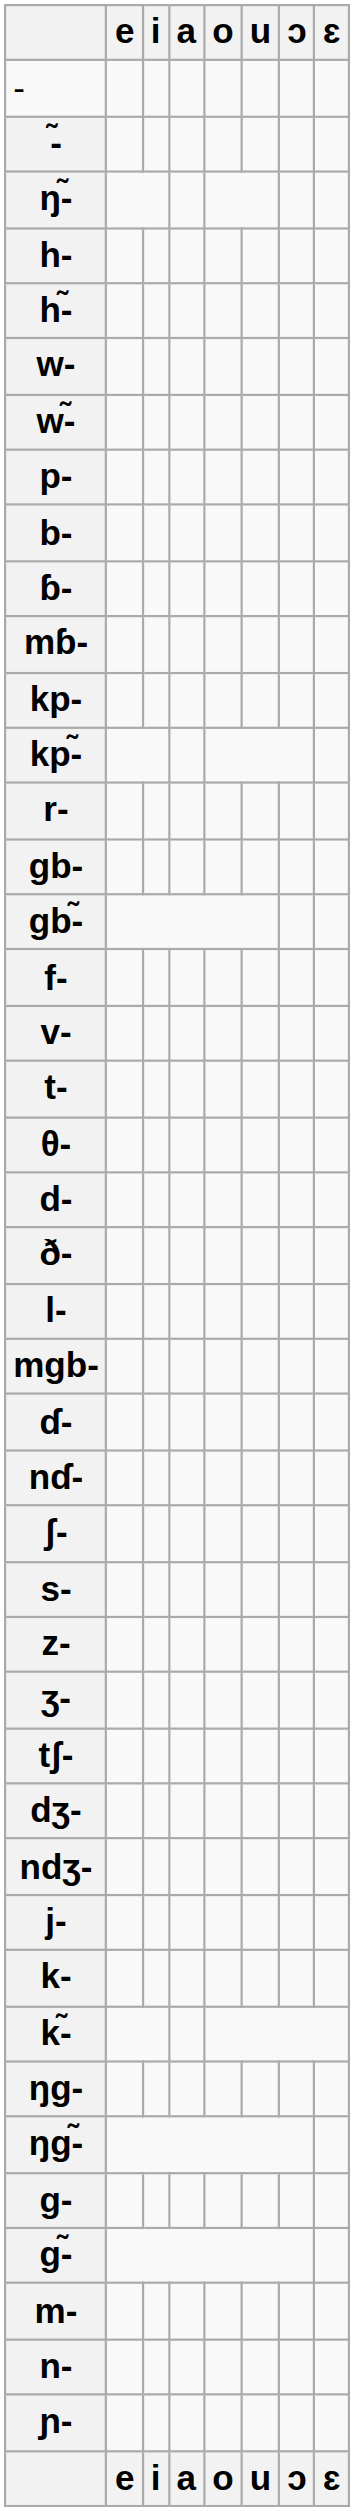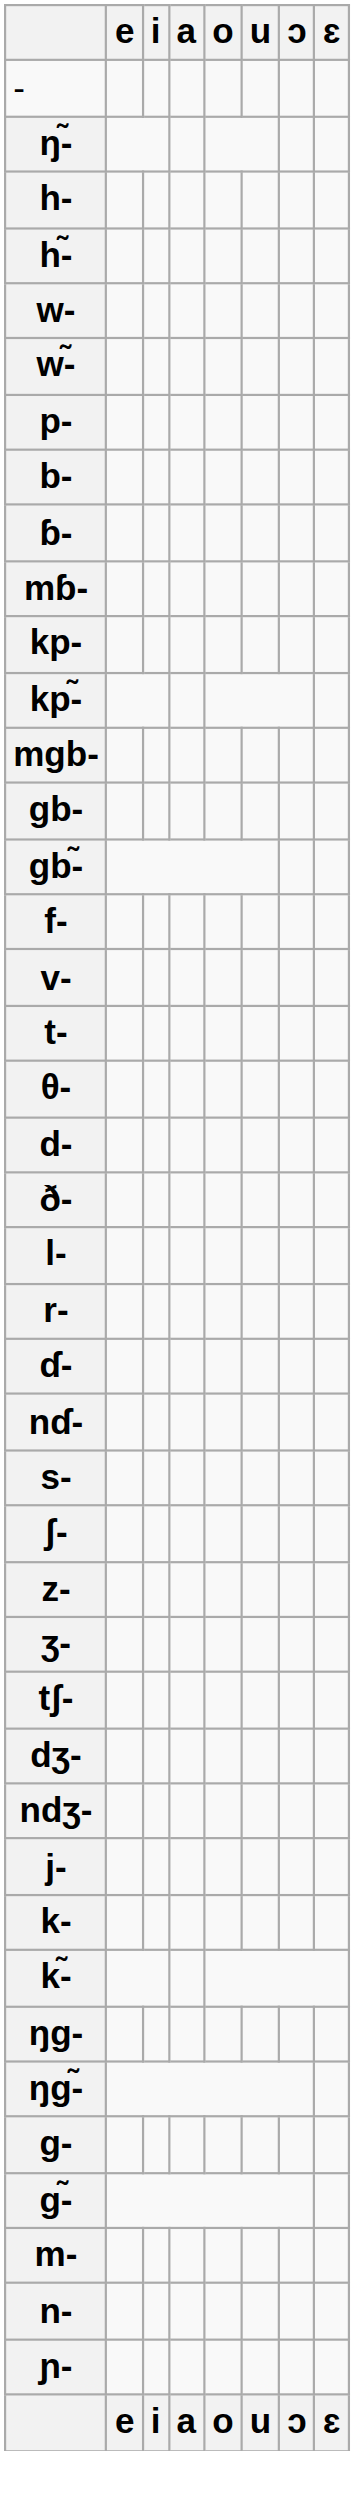 <table class="wikitable letters-table letters-blue">
 <tr>
 <th> </th>
 <th>e</th>
 <th>i</th>
 <th>a</th>
 <th>o</th>
 <th>u</th>
 <th>ɔ</th>
 <th>ɛ</th>
 </tr>
 <tr>
 <td>‑</td>
-<td></td>
-<td></td>
-<td></td>
-<td></td>
-<td></td>
-<td></td>
-<td></td>
-</tr>
-<tr>
-<th>‑̃</th>
 <td></td>
 <td></td>
 <td></td>
 <td></td>
 <td></td>
 <td></td>
 <td></td>
 </tr>
 <tr>
 <th>ŋ‑̃</th>
 <td colspan="2"></td>
 <td></td>
 <td colspan="2"></td>
 <td></td>
 <td></td>
 </tr>
 <tr>
 <th>h‑</th>
 <td></td>
 <td></td>
 <td></td>
 <td></td>
 <td></td>
 <td></td>
 <td></td>
 </tr>
 <tr>
 <th>h‑̃</th>
 <td></td>
 <td></td>
 <td></td>
 <td></td>
 <td></td>
 <td></td>
 <td></td>
 </tr>
 <tr>
 <th>w‑</th>
 <td></td>
 <td></td>
 <td></td>
 <td></td>
 <td></td>
 <td></td>
 <td></td>
 </tr>
 <tr>
 <th>w‑̃</th>
 <td></td>
 <td></td>
 <td></td>
 <td></td>
 <td></td>
 <td></td>
 <td></td>
 </tr>
 <tr>
 <th>p‑</th>
 <td></td>
 <td></td>
 <td></td>
 <td></td>
 <td></td>
 <td></td>
 <td></td>
 </tr>
 <tr>
 <th>b‑</th>
 <td></td>
 <td></td>
 <td></td>
 <td></td>
 <td></td>
 <td></td>
 <td></td>
 </tr>
 <tr>
 <th>ɓ‑</th>
 <td></td>
 <td></td>
 <td></td>
 <td></td>
 <td></td>
 <td></td>
 <td></td>
 </tr>
 <tr>
 <th>mɓ‑</th>
 <td></td>
 <td></td>
 <td></td>
 <td></td>
 <td></td>
 <td></td>
 <td></td>
 </tr>
 <tr>
 <th>kp‑</th>
 <td></td>
 <td></td>
 <td></td>
 <td></td>
 <td></td>
 <td></td>
 <td></td>
 </tr>
 <tr>
 <th>kp‑̃</th>
 <td colspan="2"></td>
 <td></td>
 <td colspan="3" {!}></td>
 <td></td>
 </tr>
 <tr>
-<th>r‑</th>
+<th>mgb‑</th>
 <td></td>
 <td></td>
 <td></td>
 <td></td>
 <td></td>
 <td></td>
 <td></td>
 </tr>
 <tr>
 <th>gb‑</th>
 <td></td>
 <td></td>
 <td></td>
 <td></td>
 <td></td>
 <td></td>
 <td></td>
 </tr>
 <tr>
 <th>gb‑̃</th>
 <td colspan="5"></td>
 <td></td>
 <td></td>
 </tr>
 <tr>
 <th>f‑</th>
 <td></td>
 <td></td>
 <td></td>
 <td></td>
 <td></td>
 <td></td>
 <td></td>
 </tr>
 <tr>
 <th>v‑</th>
 <td></td>
 <td></td>
 <td></td>
 <td></td>
 <td></td>
 <td></td>
 <td></td>
 </tr>
 <tr>
 <th>t‑</th>
 <td></td>
 <td></td>
 <td></td>
 <td></td>
 <td></td>
 <td></td>
 <td></td>
 </tr>
 <tr>
 <th>θ‑</th>
 <td></td>
 <td></td>
 <td></td>
 <td></td>
 <td></td>
 <td></td>
 <td></td>
 </tr>
 <tr>
 <th>d‑</th>
 <td></td>
 <td></td>
 <td></td>
 <td></td>
 <td></td>
 <td></td>
 <td></td>
 </tr>
 <tr>
 <th>ð‑</th>
 <td></td>
 <td></td>
 <td></td>
 <td></td>
 <td></td>
 <td></td>
 <td></td>
 </tr>
 <tr>
 <th>l‑</th>
 <td></td>
 <td></td>
 <td></td>
 <td></td>
 <td></td>
 <td></td>
 <td></td>
 </tr>
 <tr>
-<th>mgb‑</th>
+<th>r‑</th>
 <td></td>
 <td></td>
 <td></td>
 <td></td>
 <td></td>
 <td></td>
 <td></td>
 </tr>
 <tr>
 <th>ɗ‑</th>
 <td></td>
 <td></td>
 <td></td>
 <td></td>
 <td></td>
 <td></td>
 <td></td>
 </tr>
 <tr>
 <th>nɗ‑</th>
 <td></td>
 <td></td>
 <td></td>
 <td></td>
 <td></td>
 <td></td>
 <td></td>
 </tr>
 <tr>
-<th>ʃ‑</th>
+<th>s‑</th>
 <td></td>
 <td></td>
 <td></td>
 <td></td>
 <td></td>
 <td></td>
 <td></td>
 </tr>
 <tr>
-<th>s‑</th>
+<th>ʃ‑</th>
 <td></td>
 <td></td>
 <td></td>
 <td></td>
 <td></td>
 <td></td>
 <td></td>
 </tr>
 <tr>
 <th>z‑</th>
 <td></td>
 <td></td>
 <td></td>
 <td></td>
 <td></td>
 <td></td>
 <td></td>
 </tr>
 <tr>
 <th>ʒ‑</th>
 <td></td>
 <td></td>
 <td></td>
 <td></td>
 <td></td>
 <td></td>
 <td></td>
 </tr>
 <tr>
 <th>tʃ‑</th>
 <td></td>
 <td></td>
 <td></td>
 <td></td>
 <td></td>
 <td></td>
 <td></td>
 </tr>
 <tr>
 <th>dʒ‑</th>
 <td></td>
 <td></td>
 <td></td>
 <td></td>
 <td></td>
 <td></td>
 <td></td>
 </tr>
 <tr>
 <th>ndʒ‑</th>
 <td></td>
 <td></td>
 <td></td>
 <td></td>
 <td></td>
 <td></td>
 <td></td>
 </tr>
 <tr>
 <th>j‑</th>
 <td></td>
 <td></td>
 <td></td>
 <td></td>
 <td></td>
 <td></td>
 <td></td>
 </tr>
 <tr>
 <th>k‑</th>
 <td></td>
 <td></td>
 <td></td>
 <td></td>
 <td></td>
 <td></td>
 <td></td>
 </tr>
 <tr>
 <th>k‑̃</th>
 <td colspan="2"></td>
 <td></td>
 <td colspan="4"></td>
 </tr>
 <tr>
 <th>ŋg‑</th>
 <td></td>
 <td></td>
 <td></td>
 <td></td>
 <td></td>
 <td></td>
 <td></td>
 </tr>
 <tr>
 <th>ŋg‑̃</th>
 <td colspan="6"></td>
 <td></td>
 </tr>
 <tr>
 <th>g‑</th>
 <td></td>
 <td></td>
 <td></td>
 <td></td>
 <td></td>
 <td></td>
 <td></td>
 </tr>
 <tr>
 <th>g‑̃</th>
 <td colspan="6"> </td>
 <td></td>
 </tr>
 <tr>
 <th>m‑</th>
 <td></td>
 <td></td>
 <td></td>
 <td></td>
 <td></td>
 <td></td>
 <td></td>
 </tr>
 <tr>
 <th>n‑</th>
 <td></td>
 <td></td>
 <td></td>
 <td></td>
 <td></td>
 <td></td>
 <td></td>
 </tr>
 <tr>
 <th>ɲ‑</th>
 <td></td>
 <td></td>
 <td></td>
 <td></td>
 <td></td>
 <td></td>
 <td></td>
 </tr>
 <tr>
 <th> </th>
 <th>e</th>
 <th>i</th>
 <th>a</th>
 <th>o</th>
 <th>u</th>
 <th>ɔ</th>
 <th>ɛ</th>
 </tr>
 </table>
